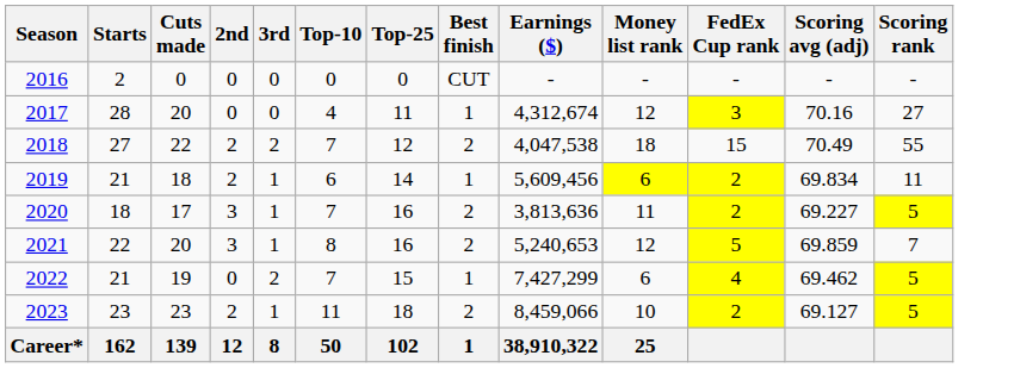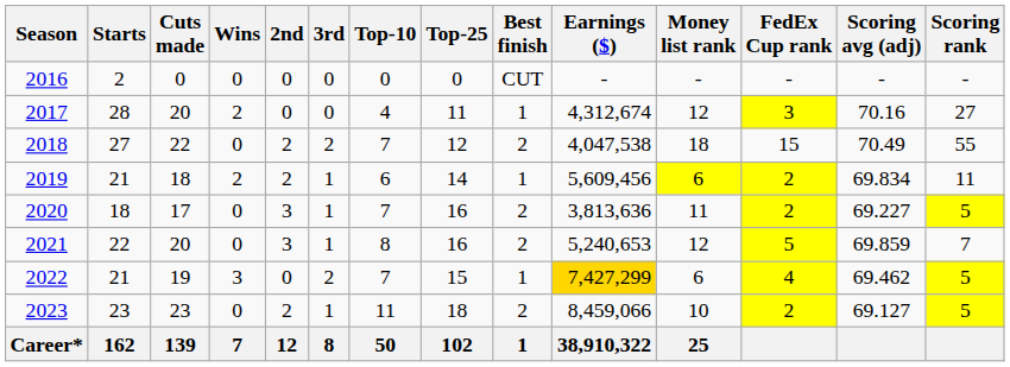 <table class="wikitable" style="text-align:center">
 <tr>
 <th>Season</th>
 <th>Starts</th>
 <th>Cuts<br>made</th>
+<th>Wins</th>
 <th>2nd</th>
 <th>3rd</th>
 <th>Top-10</th>
 <th>Top-25</th>
 <th>Best<br>finish</th>
 <th>Earnings<br>(<a href='#'>$</a>)</th>
 <th>Money<br>list rank</th>
 <th>FedEx<br>Cup rank</th>
 <th>Scoring<br> avg (adj)</th>
 <th>Scoring<br> rank</th>
 </tr>
 <tr>
 <td><a href='#'>2016</a></td>
 <td>2</td>
 <td>0</td>
 <td>0</td>
 <td>0</td>
 <td>0</td>
 <td>0</td>
+<td>0</td>
 <td>CUT</td>
 <td>-</td>
 <td>-</td>
 <td>-</td>
 <td>-</td>
 <td>-</td>
 </tr>
 <tr>
 <td><a href='#'>2017</a></td>
 <td>28</td>
 <td>20</td>
+<td>2</td>
 <td>0</td>
 <td>0</td>
 <td>4</td>
 <td>11</td>
 <td>1</td>
 <td style="text-align:right;">4,312,674</td>
 <td>12</td>
 <td style="background:yellow;">3</td>
 <td>70.16</td>
 <td>27</td>
 </tr>
 <tr>
 <td><a href='#'>2018</a></td>
 <td>27</td>
 <td>22</td>
+<td>0</td>
 <td>2</td>
 <td>2</td>
 <td>7</td>
 <td>12</td>
 <td>2</td>
 <td style="text-align:right;">4,047,538</td>
 <td>18</td>
 <td>15</td>
 <td>70.49</td>
 <td>55</td>
 </tr>
 <tr>
 <td><a href='#'>2019</a></td>
 <td>21</td>
 <td>18</td>
 <td>2</td>
+<td>2</td>
 <td>1</td>
 <td>6</td>
 <td>14</td>
 <td>1</td>
 <td style="text-align:right;">5,609,456</td>
 <td style="background:yellow;">6</td>
 <td style="background:yellow;">2</td>
 <td>69.834</td>
 <td>11</td>
 </tr>
 <tr>
 <td><a href='#'>2020</a></td>
 <td>18</td>
 <td>17</td>
+<td>0</td>
 <td>3</td>
 <td>1</td>
 <td>7</td>
 <td>16</td>
 <td>2</td>
 <td style="text-align:right;">3,813,636</td>
 <td>11</td>
 <td style="background:yellow;">2</td>
 <td>69.227</td>
 <td style="background:yellow;">5</td>
 </tr>
 <tr>
 <td><a href='#'>2021</a></td>
 <td>22</td>
 <td>20</td>
+<td>0</td>
 <td>3</td>
 <td>1</td>
 <td>8</td>
 <td>16</td>
 <td>2</td>
 <td style="text-align:right;">5,240,653</td>
 <td>12</td>
 <td style="background:yellow;">5</td>
 <td>69.859</td>
 <td>7</td>
 </tr>
 <tr>
 <td><a href='#'>2022</a></td>
 <td>21</td>
 <td>19</td>
+<td>3</td>
 <td>0</td>
 <td>2</td>
 <td>7</td>
 <td>15</td>
 <td>1</td>
-<td style="text-align:right;">7,427,299</td>
+<td style="background: gold; text-align:right;">7,427,299</td>
 <td>6</td>
 <td style="background:yellow;">4</td>
 <td>69.462</td>
 <td style="background:yellow;">5</td>
 </tr>
 <tr>
 <td><a href='#'>2023</a></td>
 <td>23</td>
 <td>23</td>
+<td>0</td>
 <td>2</td>
 <td>1</td>
 <td>11</td>
 <td>18</td>
 <td>2</td>
 <td style="text-align:right;">8,459,066</td>
 <td>10</td>
 <td style="background:yellow;">2</td>
 <td>69.127</td>
 <td style="background:yellow;">5</td>
 </tr>
 <tr>
 <th>Career*</th>
 <th>162</th>
 <th>139</th>
+<th>7</th>
 <th>12</th>
 <th>8</th>
 <th>50</th>
 <th>102</th>
 <th>1</th>
 <th>38,910,322</th>
 <th>25</th>
 <th></th>
 <th></th>
 <th></th>
 </tr>
 </table>
